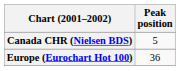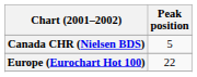 <table class="wikitable sortable plainrowheaders" style="text-align:center">
 <tr>
 <th scope="col">Chart (2001–2002)</th>
 <th scope="col">Peak<br>position</th>
 </tr>
 <tr>
 </tr>
 <tr>
 </tr>
 <tr>
 </tr>
 <tr>
 </tr>
 <tr>
 <th scope="row">Canada CHR (<a href='#'>Nielsen BDS</a>)</th>
 <td>5</td>
 </tr>
 <tr>
 </tr>
 <tr>
 <th scope="row">Europe (<a href='#'>Eurochart Hot 100</a>)</th>
-<td>36</td>
+<td>22</td>
 </tr>
 <tr>
 </tr>
 <tr>
 </tr>
 <tr>
 </tr>
 <tr>
 </tr>
 <tr>
 </tr>
 <tr>
 </tr>
 <tr>
 </tr>
 <tr>
 </tr>
 <tr>
 </tr>
 <tr>
 </tr>
 <tr>
 </tr>
 <tr>
 </tr>
 <tr>
 </tr>
 <tr>
 </tr>
 <tr>
 </tr>
 <tr>
 </tr>
 <tr>
 </tr>
 <tr>
 </tr>
 <tr>
 </tr>
 </table>
